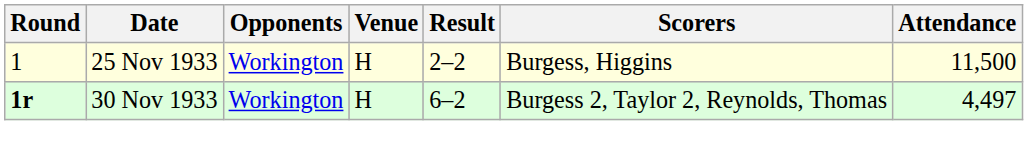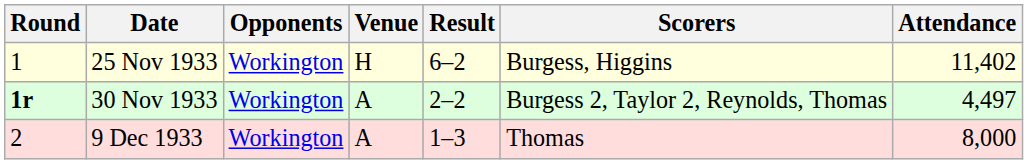 <table class="wikitable">
 <tr>
 <th>Round</th>
 <th>Date</th>
 <th>Opponents</th>
 <th>Venue</th>
 <th>Result</th>
 <th>Scorers</th>
 <th>Attendance</th>
 </tr>
 <tr bgcolor="#ffffdd">
 <td>1</td>
 <td>25 Nov 1933</td>
 <td><a href='#'>Workington</a></td>
 <td>H</td>
-<td>2–2</td>
+<td>6–2</td>
 <td>Burgess, Higgins</td>
-<td align="right">11,500</td>
+<td align="right">11,402</td>
 </tr>
 <tr bgcolor="#ddffdd">
 <td><strong>1r</strong></td>
 <td>30 Nov 1933</td>
 <td><a href='#'>Workington</a></td>
-<td>H</td>
-<td>6–2</td>
+<td>A</td>
+<td>2–2</td>
 <td>Burgess 2, Taylor 2, Reynolds, Thomas</td>
 <td align="right">4,497</td>
 </tr>
+<tr bgcolor="#ffdddd">
+<td>2</td>
+<td>9 Dec 1933</td>
+<td><a href='#'>Workington</a></td>
+<td>A</td>
+<td>1–3</td>
+<td>Thomas</td>
+<td align="right">8,000</td>
+</tr>
 </table>
